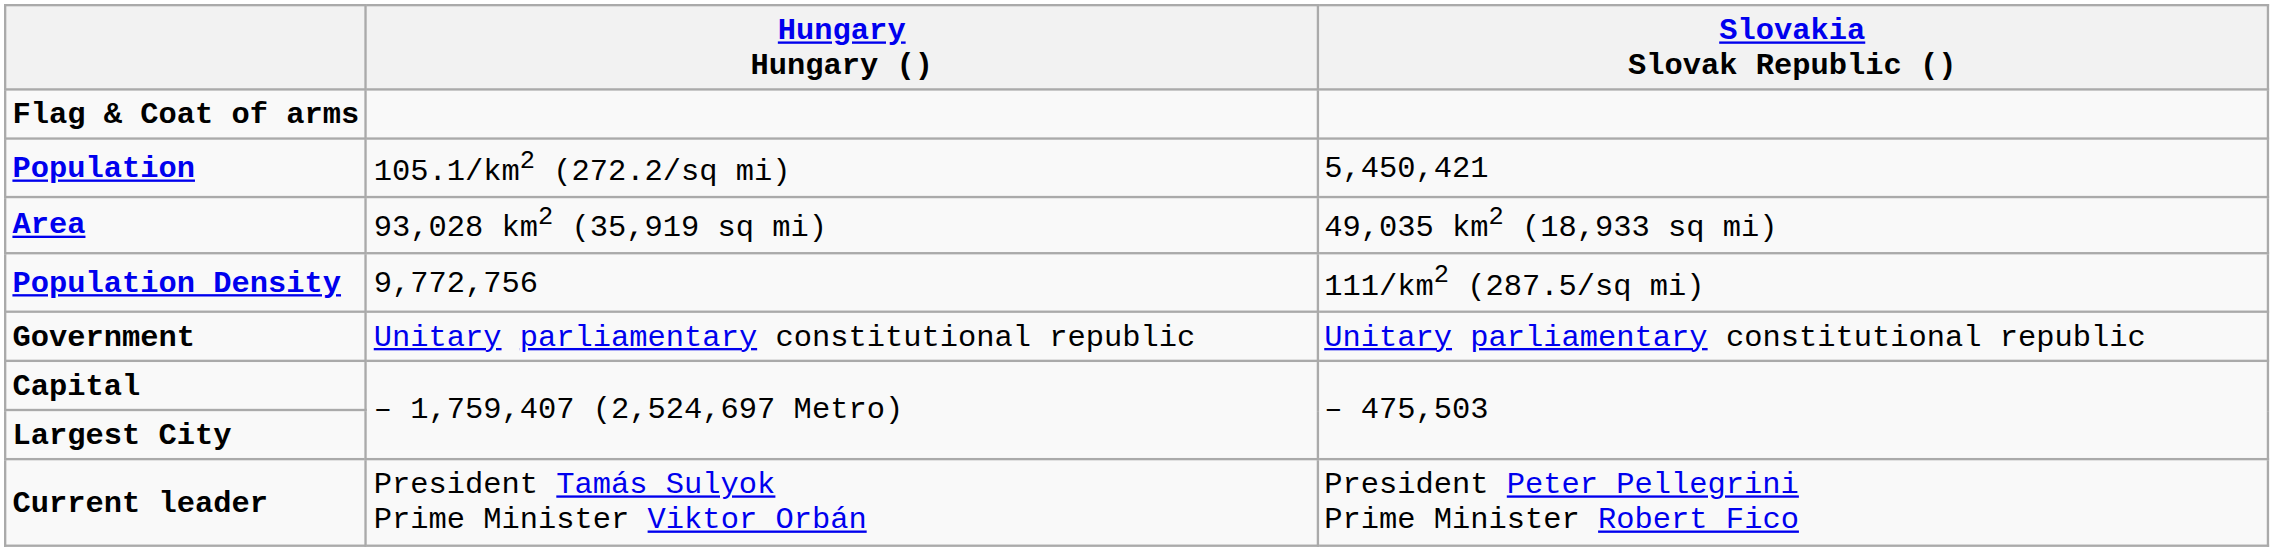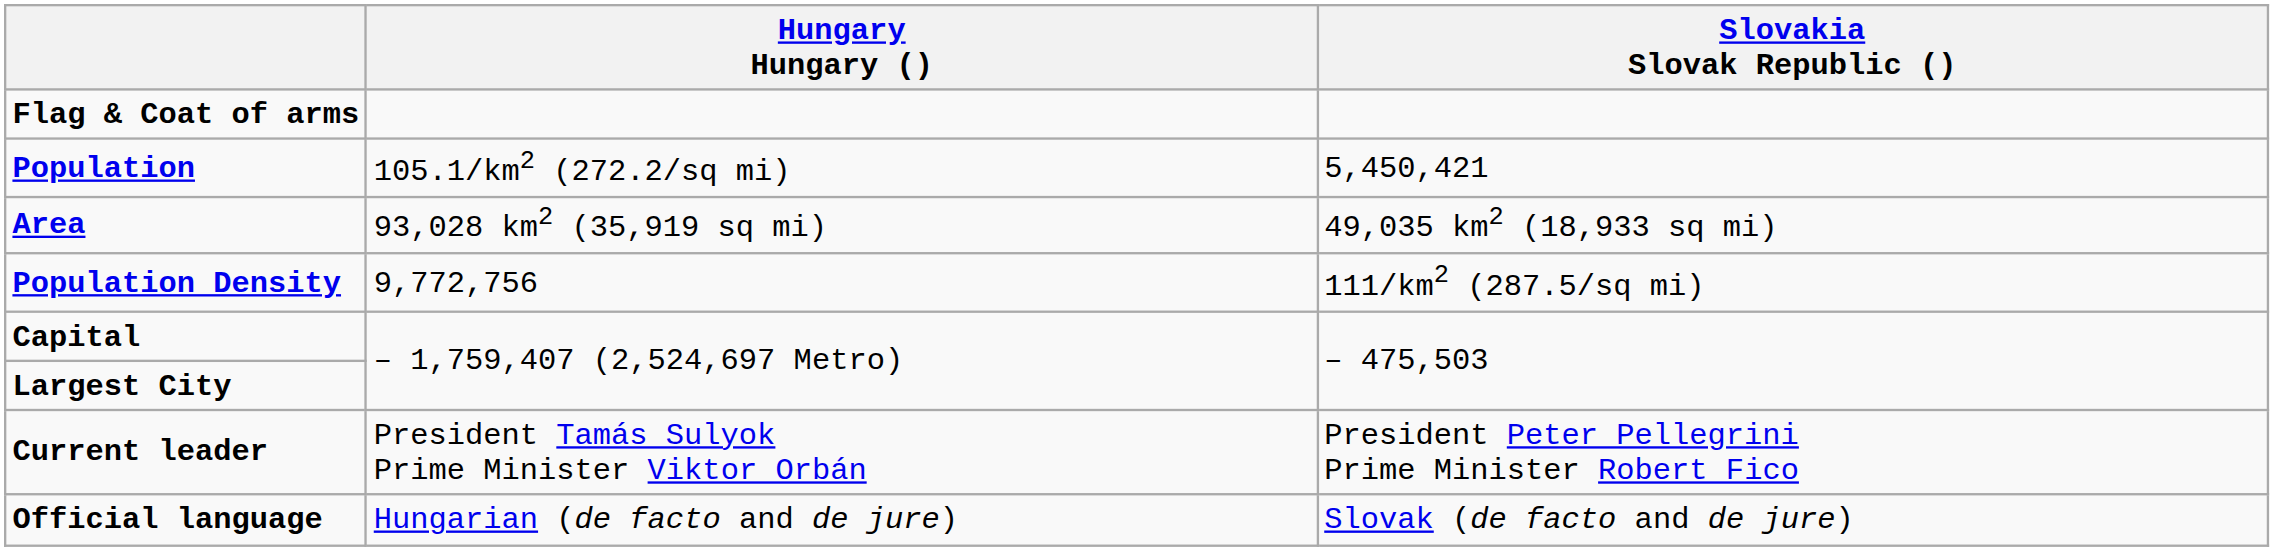 <table class="wikitable">
 <tr>
 <th></th>
 <th width="400"><strong><a href='#'>Hungary</a></strong><br>Hungary ()</th>
 <th width="400"><strong><a href='#'>Slovakia</a></strong><br>Slovak Republic ()</th>
 </tr>
 <tr>
 <td><strong>Flag & Coat of arms</strong></td>
 <td style="text-align:center"> </td>
 <td style="text-align:center"> </td>
 </tr>
 <tr>
 <td><strong><a href='#'>Population</a></strong></td>
 <td>105.1/km<sup>2</sup> (272.2/sq mi)</td>
 <td>5,450,421</td>
 </tr>
 <tr>
 <td><strong><a href='#'>Area</a></strong></td>
 <td>93,028 km<sup>2</sup> (35,919 sq mi)</td>
 <td>49,035 km<sup>2</sup> (18,933 sq mi)</td>
 </tr>
 <tr>
 <td><strong><a href='#'>Population Density</a></strong></td>
 <td>9,772,756</td>
 <td>111/km<sup>2</sup> (287.5/sq mi)</td>
 </tr>
 <tr>
-<td><strong>Government</strong></td>
-<td><a href='#'>Unitary</a> <a href='#'>parliamentary</a> constitutional republic</td>
-<td><a href='#'>Unitary</a> <a href='#'>parliamentary</a> constitutional republic</td>
-</tr>
-<tr>
 <td><strong>Capital</strong></td>
 <td rowspan="2"> – 1,759,407 (2,524,697 Metro)</td>
 <td rowspan="2"> – 475,503</td>
 </tr>
 <tr>
 <td><strong>Largest City</strong></td>
 </tr>
 <tr>
 <td><strong>Current leader</strong></td>
 <td>President <a href='#'>Tamás Sulyok</a><br> Prime Minister <a href='#'>Viktor Orbán</a></td>
 <td>President <a href='#'>Peter Pellegrini</a> <br> Prime Minister <a href='#'>Robert Fico</a></td>
 </tr>
+<tr>
+<td><strong>Official language</strong></td>
+<td><a href='#'>Hungarian</a> (<em>de facto</em> and <em>de jure</em>)</td>
+<td><a href='#'>Slovak</a> (<em>de facto</em> and <em>de jure</em>)</td>
+</tr>
 </table>
